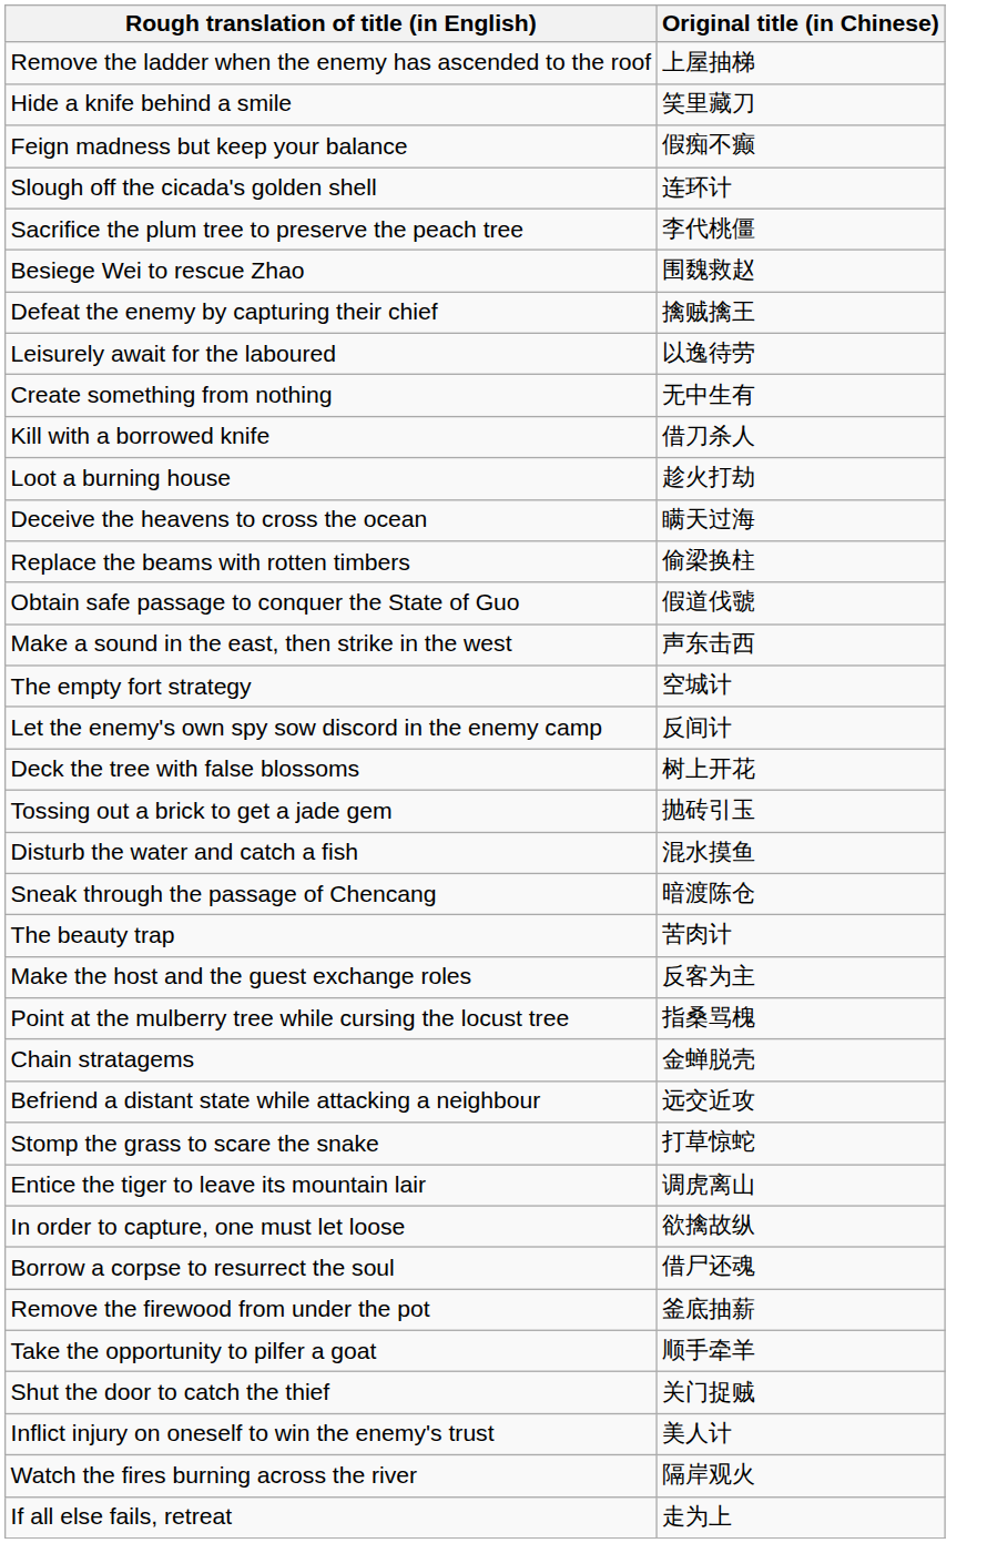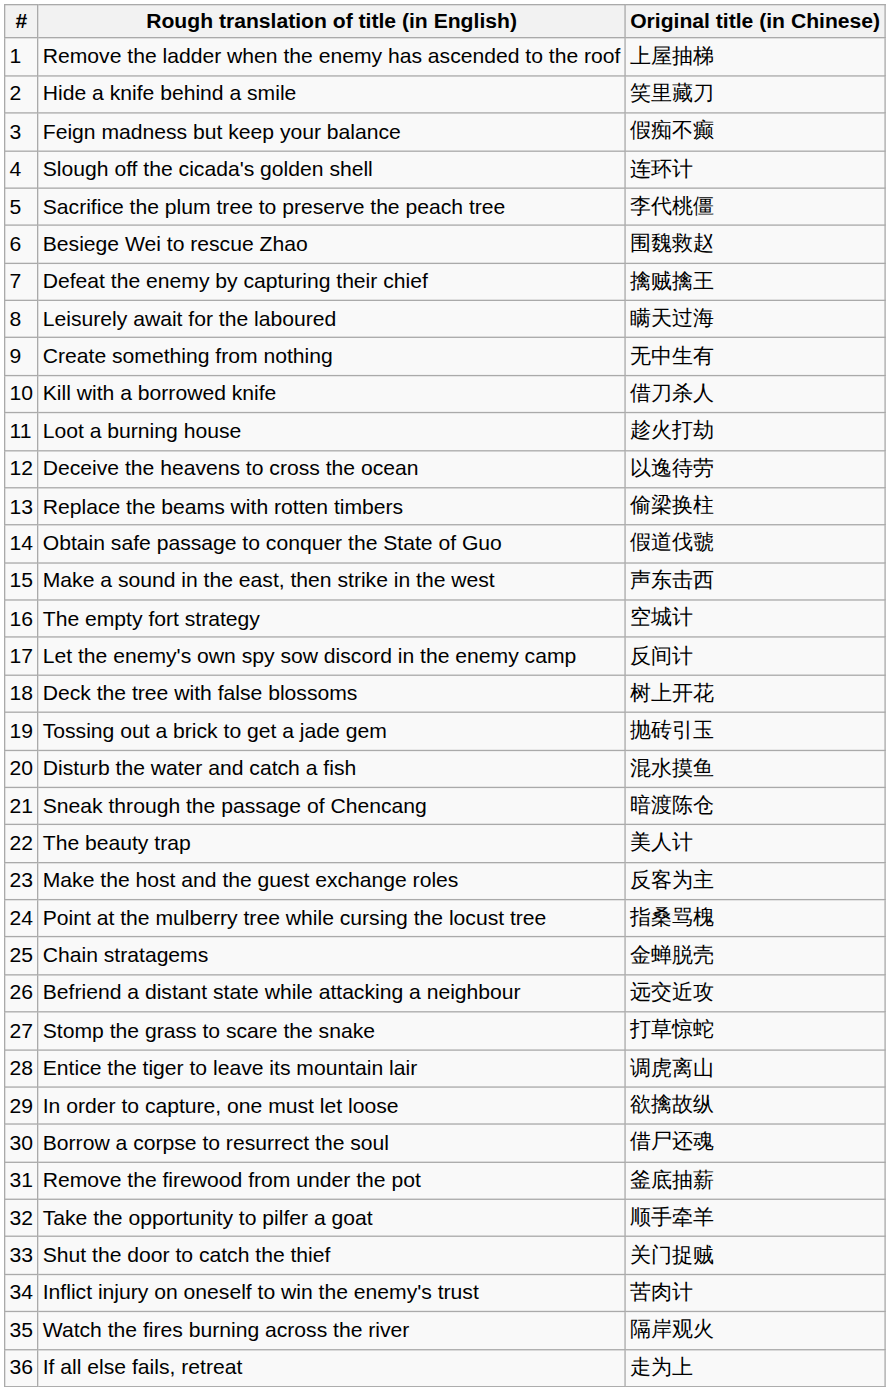 <table class="wikitable">
 <tr>
+<th>#</th>
 <th>Rough translation of title (in English)</th>
 <th>Original title (in Chinese)</th>
 </tr>
 <tr>
+<td>1</td>
 <td>Remove the ladder when the enemy has ascended to the roof</td>
 <td>上屋抽梯</td>
 </tr>
 <tr>
+<td>2</td>
 <td>Hide a knife behind a smile</td>
 <td>笑里藏刀</td>
 </tr>
 <tr>
+<td>3</td>
 <td>Feign madness but keep your balance</td>
 <td>假痴不癫</td>
 </tr>
 <tr>
+<td>4</td>
 <td>Slough off the cicada's golden shell</td>
 <td>连环计</td>
 </tr>
 <tr>
+<td>5</td>
 <td>Sacrifice the plum tree to preserve the peach tree</td>
 <td>李代桃僵</td>
 </tr>
 <tr>
+<td>6</td>
 <td>Besiege Wei to rescue Zhao</td>
 <td>围魏救赵</td>
 </tr>
 <tr>
+<td>7</td>
 <td>Defeat the enemy by capturing their chief</td>
 <td>擒贼擒王</td>
 </tr>
 <tr>
+<td>8</td>
 <td>Leisurely await for the laboured</td>
-<td>以逸待劳</td>
+<td>瞒天过海</td>
 </tr>
 <tr>
+<td>9</td>
 <td>Create something from nothing</td>
 <td>无中生有</td>
 </tr>
 <tr>
+<td>10</td>
 <td>Kill with a borrowed knife</td>
 <td>借刀杀人</td>
 </tr>
 <tr>
+<td>11</td>
 <td>Loot a burning house</td>
 <td>趁火打劫</td>
 </tr>
 <tr>
+<td>12</td>
 <td>Deceive the heavens to cross the ocean</td>
-<td>瞒天过海</td>
+<td>以逸待劳</td>
 </tr>
 <tr>
+<td>13</td>
 <td>Replace the beams with rotten timbers</td>
 <td>偷梁换柱</td>
 </tr>
 <tr>
+<td>14</td>
 <td>Obtain safe passage to conquer the State of Guo</td>
 <td>假道伐虢</td>
 </tr>
 <tr>
+<td>15</td>
 <td>Make a sound in the east, then strike in the west</td>
 <td>声东击西</td>
 </tr>
 <tr>
+<td>16</td>
 <td>The empty fort strategy</td>
 <td>空城计</td>
 </tr>
 <tr>
+<td>17</td>
 <td>Let the enemy's own spy sow discord in the enemy camp</td>
 <td>反间计</td>
 </tr>
 <tr>
+<td>18</td>
 <td>Deck the tree with false blossoms</td>
 <td>树上开花</td>
 </tr>
 <tr>
+<td>19</td>
 <td>Tossing out a brick to get a jade gem</td>
 <td>抛砖引玉</td>
 </tr>
 <tr>
+<td>20</td>
 <td>Disturb the water and catch a fish</td>
 <td>混水摸鱼</td>
 </tr>
 <tr>
+<td>21</td>
 <td>Sneak through the passage of Chencang</td>
 <td>暗渡陈仓</td>
 </tr>
 <tr>
+<td>22</td>
 <td>The beauty trap</td>
-<td>苦肉计</td>
+<td>美人计</td>
 </tr>
 <tr>
+<td>23</td>
 <td>Make the host and the guest exchange roles</td>
 <td>反客为主</td>
 </tr>
 <tr>
+<td>24</td>
 <td>Point at the mulberry tree while cursing the locust tree</td>
 <td>指桑骂槐</td>
 </tr>
 <tr>
+<td>25</td>
 <td>Chain stratagems</td>
 <td>金蝉脱壳</td>
 </tr>
 <tr>
+<td>26</td>
 <td>Befriend a distant state while attacking a neighbour</td>
 <td>远交近攻</td>
 </tr>
 <tr>
+<td>27</td>
 <td>Stomp the grass to scare the snake</td>
 <td>打草惊蛇</td>
 </tr>
 <tr>
+<td>28</td>
 <td>Entice the tiger to leave its mountain lair</td>
 <td>调虎离山</td>
 </tr>
 <tr>
+<td>29</td>
 <td>In order to capture, one must let loose</td>
 <td>欲擒故纵</td>
 </tr>
 <tr>
+<td>30</td>
 <td>Borrow a corpse to resurrect the soul</td>
 <td>借尸还魂</td>
 </tr>
 <tr>
+<td>31</td>
 <td>Remove the firewood from under the pot</td>
 <td>釜底抽薪</td>
 </tr>
 <tr>
+<td>32</td>
 <td>Take the opportunity to pilfer a goat</td>
 <td>顺手牵羊</td>
 </tr>
 <tr>
+<td>33</td>
 <td>Shut the door to catch the thief</td>
 <td>关门捉贼</td>
 </tr>
 <tr>
+<td>34</td>
 <td>Inflict injury on oneself to win the enemy's trust</td>
-<td>美人计</td>
+<td>苦肉计</td>
 </tr>
 <tr>
+<td>35</td>
 <td>Watch the fires burning across the river</td>
 <td>隔岸观火</td>
 </tr>
 <tr>
+<td>36</td>
 <td>If all else fails, retreat</td>
 <td>走为上</td>
 </tr>
 </table>
